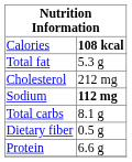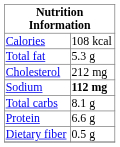 <table class="toccolours" border="1" width=150 style="float: right; clear: right; margin: 0 0 1em 1em; border-collapse: collapse;">
 <tr>
 <td align="center" colspan="2"><strong>Nutrition Information</strong></td>
 </tr>
 <tr>
 <td><a href='#'>Calories</a></td>
-<td><strong>108 kcal</strong></td>
+<td>108 kcal</td>
 </tr>
 <tr>
 <td><a href='#'>Total fat</a></td>
 <td>5.3 g</td>
 </tr>
 <tr>
 <td><a href='#'>Cholesterol</a></td>
 <td>212 mg</td>
 </tr>
 <tr>
 <td><a href='#'>Sodium</a></td>
 <td><strong>112 mg</strong></td>
 </tr>
 <tr>
 <td><a href='#'>Total carbs</a></td>
 <td>8.1 g</td>
 </tr>
 <tr>
+<td><a href='#'>Protein</a></td>
+<td>6.6 g</td>
+</tr>
+<tr>
 <td><a href='#'>Dietary fiber</a></td>
 <td>0.5 g</td>
 </tr>
 <tr>
-<td><a href='#'>Protein</a></td>
-<td>6.6 g</td>
-</tr>
-<tr>
 </tr>
 </table>
